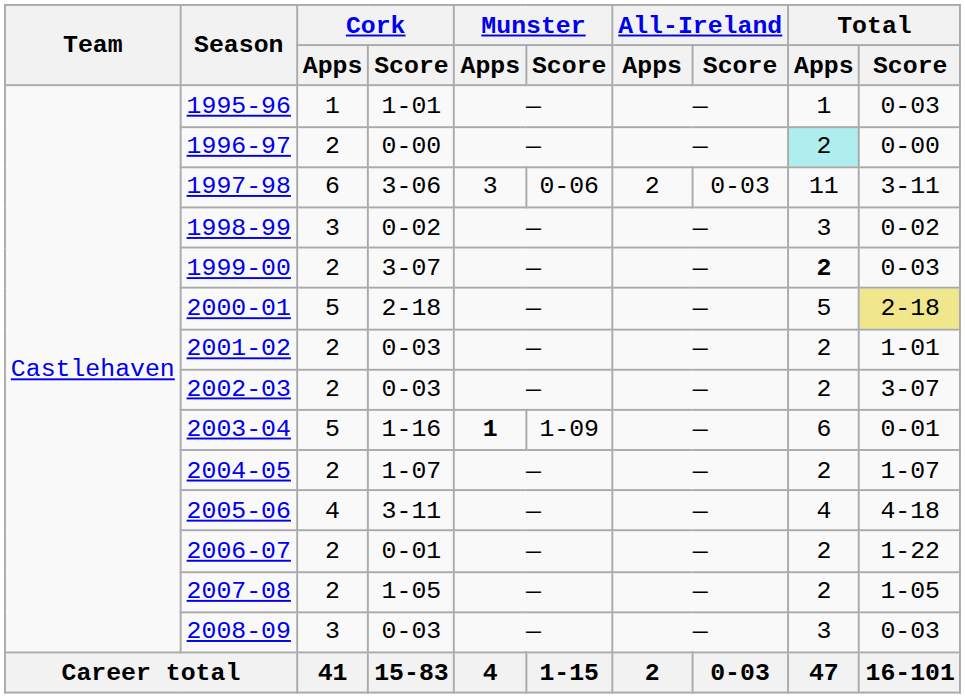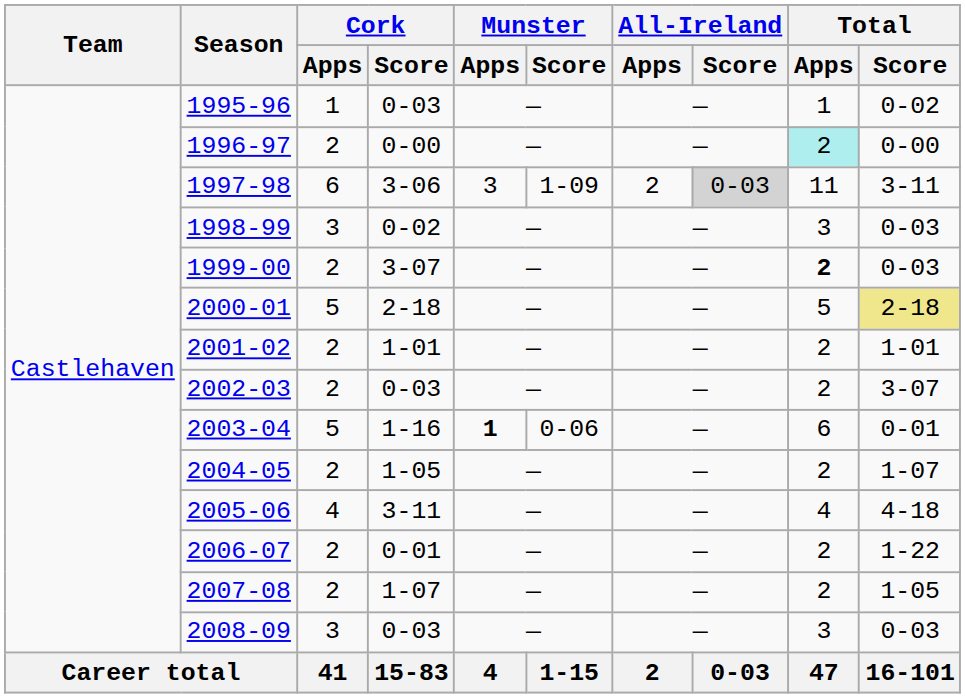 <table class="wikitable" style="text-align:center">
 <tr>
 <th rowspan="2">Team</th>
 <th rowspan="2">Season</th>
 <th colspan="2"><a href='#'>Cork</a></th>
 <th colspan="2"><a href='#'>Munster</a></th>
 <th colspan="2"><a href='#'>All-Ireland</a></th>
 <th colspan="2">Total</th>
 </tr>
 <tr>
 <th>Apps</th>
 <th>Score</th>
 <th>Apps</th>
 <th>Score</th>
 <th>Apps</th>
 <th>Score</th>
 <th>Apps</th>
 <th>Score</th>
 </tr>
 <tr>
 <td rowspan="14"><a href='#'>Castlehaven</a></td>
 <td><a href='#'>1995-96</a></td>
 <td>1</td>
-<td>1-01</td>
+<td>0-03</td>
 <td colspan=2>—</td>
 <td colspan=2>—</td>
 <td>1</td>
-<td>0-03</td>
+<td>0-02</td>
 </tr>
 <tr>
 <td><a href='#'>1996-97</a></td>
 <td>2</td>
 <td>0-00</td>
 <td colspan=2>—</td>
 <td colspan=2>—</td>
 <td style="background: paleturquoise;">2</td>
 <td>0-00</td>
 </tr>
 <tr>
 <td><a href='#'>1997-98</a></td>
 <td>6</td>
 <td>3-06</td>
 <td>3</td>
-<td>0-06</td>
+<td>1-09</td>
 <td>2</td>
-<td>0-03</td>
+<td style="background: lightgrey;">0-03</td>
 <td>11</td>
 <td>3-11</td>
 </tr>
 <tr>
 <td><a href='#'>1998-99</a></td>
 <td>3</td>
 <td>0-02</td>
 <td colspan=2>—</td>
 <td colspan=2>—</td>
 <td>3</td>
-<td>0-02</td>
+<td>0-03</td>
 </tr>
 <tr>
 <td><a href='#'>1999-00</a></td>
 <td>2</td>
 <td>3-07</td>
 <td colspan=2>—</td>
 <td colspan=2>—</td>
 <td><strong>2</strong></td>
 <td>0-03</td>
 </tr>
 <tr>
 <td><a href='#'>2000-01</a></td>
 <td>5</td>
 <td>2-18</td>
 <td colspan=2>—</td>
 <td colspan=2>—</td>
 <td>5</td>
 <td style="background: khaki;">2-18</td>
 </tr>
 <tr>
 <td><a href='#'>2001-02</a></td>
 <td>2</td>
-<td>0-03</td>
+<td>1-01</td>
 <td colspan=2>—</td>
 <td colspan=2>—</td>
 <td>2</td>
 <td>1-01</td>
 </tr>
 <tr>
 <td><a href='#'>2002-03</a></td>
 <td>2</td>
 <td>0-03</td>
 <td colspan=2>—</td>
 <td colspan=2>—</td>
 <td>2</td>
 <td>3-07</td>
 </tr>
 <tr>
 <td><a href='#'>2003-04</a></td>
 <td>5</td>
 <td>1-16</td>
 <td><strong>1</strong></td>
-<td>1-09</td>
+<td>0-06</td>
 <td colspan=2>—</td>
 <td>6</td>
 <td>0-01</td>
 </tr>
 <tr>
 <td><a href='#'>2004-05</a></td>
 <td>2</td>
-<td>1-07</td>
+<td>1-05</td>
 <td colspan=2>—</td>
 <td colspan=2>—</td>
 <td>2</td>
 <td>1-07</td>
 </tr>
 <tr>
 <td><a href='#'>2005-06</a></td>
 <td>4</td>
 <td>3-11</td>
 <td colspan=2>—</td>
 <td colspan=2>—</td>
 <td>4</td>
 <td>4-18</td>
 </tr>
 <tr>
 <td><a href='#'>2006-07</a></td>
 <td>2</td>
 <td>0-01</td>
 <td colspan=2>—</td>
 <td colspan=2>—</td>
 <td>2</td>
 <td>1-22</td>
 </tr>
 <tr>
 <td><a href='#'>2007-08</a></td>
 <td>2</td>
-<td>1-05</td>
+<td>1-07</td>
 <td colspan=2>—</td>
 <td colspan=2>—</td>
 <td>2</td>
 <td>1-05</td>
 </tr>
 <tr>
 <td><a href='#'>2008-09</a></td>
 <td>3</td>
 <td>0-03</td>
 <td colspan=2>—</td>
 <td colspan=2>—</td>
 <td>3</td>
 <td>0-03</td>
 </tr>
 <tr>
 <th colspan="2">Career total</th>
 <th>41</th>
 <th>15-83</th>
 <th>4</th>
 <th>1-15</th>
 <th>2</th>
 <th>0-03</th>
 <th>47</th>
 <th>16-101</th>
 </tr>
 </table>
